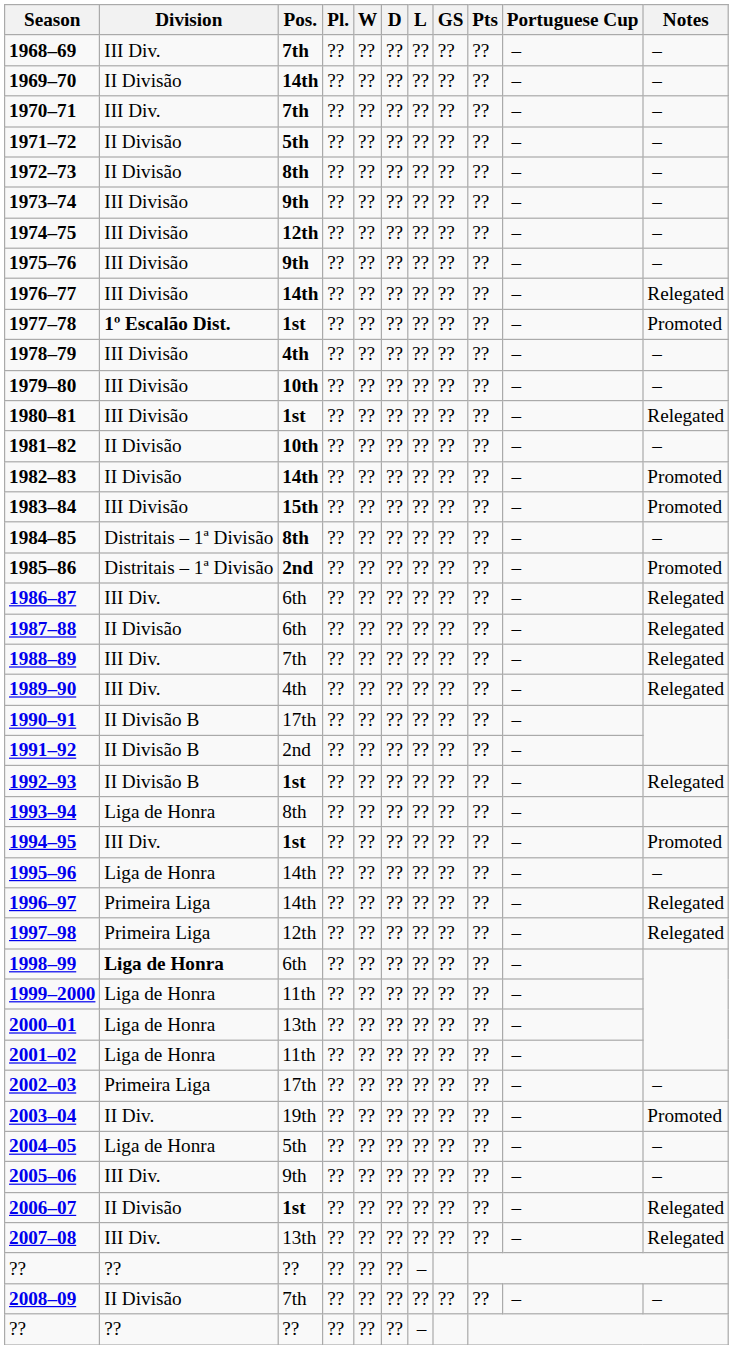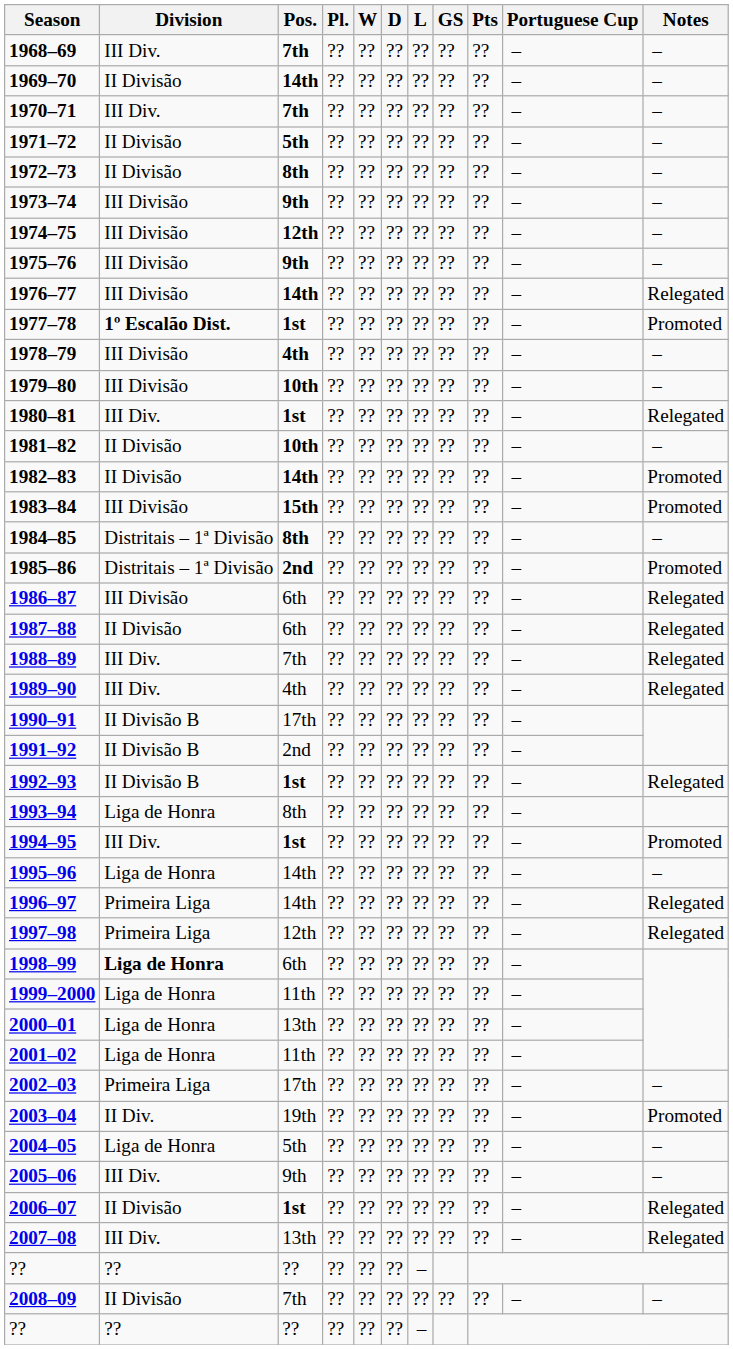 <table class="wikitable">
 <tr>
 <th>Season</th>
 <th>Division</th>
 <th>Pos.</th>
 <th>Pl.</th>
 <th>W</th>
 <th>D</th>
 <th>L</th>
 <th>GS</th>
 <th>Pts</th>
 <th>Portuguese Cup</th>
 <th>Notes</th>
 </tr>
 <tr>
 <td><strong>1968–69</strong></td>
 <td>III Div.</td>
 <td><strong>7th</strong></td>
 <td>??</td>
 <td>??</td>
 <td>??</td>
 <td>??</td>
 <td>??</td>
 <td>??</td>
 <td> –</td>
 <td> –</td>
 </tr>
 <tr>
 <td><strong>1969–70</strong></td>
 <td>II Divisão</td>
 <td><strong>14th</strong></td>
 <td>??</td>
 <td>??</td>
 <td>??</td>
 <td>??</td>
 <td>??</td>
 <td>??</td>
 <td> –</td>
 <td> –</td>
 </tr>
 <tr>
 <td><strong>1970–71</strong></td>
 <td>III Div.</td>
 <td><strong>7th</strong></td>
 <td>??</td>
 <td>??</td>
 <td>??</td>
 <td>??</td>
 <td>??</td>
 <td>??</td>
 <td> –</td>
 <td> –</td>
 </tr>
 <tr>
 <td><strong>1971–72</strong></td>
 <td>II Divisão</td>
 <td><strong>5th</strong></td>
 <td>??</td>
 <td>??</td>
 <td>??</td>
 <td>??</td>
 <td>??</td>
 <td>??</td>
 <td> –</td>
 <td> –</td>
 </tr>
 <tr>
 <td><strong>1972–73</strong></td>
 <td>II Divisão</td>
 <td><strong>8th</strong></td>
 <td>??</td>
 <td>??</td>
 <td>??</td>
 <td>??</td>
 <td>??</td>
 <td>??</td>
 <td> –</td>
 <td> –</td>
 </tr>
 <tr>
 <td><strong>1973–74</strong></td>
 <td>III Divisão</td>
 <td><strong>9th</strong></td>
 <td>??</td>
 <td>??</td>
 <td>??</td>
 <td>??</td>
 <td>??</td>
 <td>??</td>
 <td> –</td>
 <td> –</td>
 </tr>
 <tr>
 <td><strong>1974–75</strong></td>
 <td>III Divisão</td>
 <td><strong>12th</strong></td>
 <td>??</td>
 <td>??</td>
 <td>??</td>
 <td>??</td>
 <td>??</td>
 <td>??</td>
 <td> –</td>
 <td> –</td>
 </tr>
 <tr>
 <td><strong>1975–76</strong></td>
 <td>III Divisão</td>
 <td><strong>9th</strong></td>
 <td>??</td>
 <td>??</td>
 <td>??</td>
 <td>??</td>
 <td>??</td>
 <td>??</td>
 <td> –</td>
 <td> –</td>
 </tr>
 <tr>
 <td><strong>1976–77</strong></td>
 <td>III Divisão</td>
 <td><strong>14th</strong></td>
 <td>??</td>
 <td>??</td>
 <td>??</td>
 <td>??</td>
 <td>??</td>
 <td>??</td>
 <td> –</td>
 <td>Relegated</td>
 </tr>
 <tr>
 <td><strong>1977–78</strong></td>
 <td><strong>1º Escalão Dist.</strong></td>
 <td><strong>1st</strong></td>
 <td>??</td>
 <td>??</td>
 <td>??</td>
 <td>??</td>
 <td>??</td>
 <td>??</td>
 <td> –</td>
 <td>Promoted</td>
 </tr>
 <tr>
 <td><strong>1978–79</strong></td>
 <td>III Divisão</td>
 <td><strong>4th</strong></td>
 <td>??</td>
 <td>??</td>
 <td>??</td>
 <td>??</td>
 <td>??</td>
 <td>??</td>
 <td> –</td>
 <td> –</td>
 </tr>
 <tr>
 <td><strong>1979–80</strong></td>
 <td>III Divisão</td>
 <td><strong>10th</strong></td>
 <td>??</td>
 <td>??</td>
 <td>??</td>
 <td>??</td>
 <td>??</td>
 <td>??</td>
 <td> –</td>
 <td> –</td>
 </tr>
 <tr>
 <td><strong>1980–81</strong></td>
-<td>III Divisão</td>
+<td>III Div.</td>
 <td><strong>1st</strong></td>
 <td>??</td>
 <td>??</td>
 <td>??</td>
 <td>??</td>
 <td>??</td>
 <td>??</td>
 <td> –</td>
 <td>Relegated</td>
 </tr>
 <tr>
 <td><strong>1981–82</strong></td>
 <td>II Divisão</td>
 <td><strong>10th</strong></td>
 <td>??</td>
 <td>??</td>
 <td>??</td>
 <td>??</td>
 <td>??</td>
 <td>??</td>
 <td> –</td>
 <td> –</td>
 </tr>
 <tr>
 <td><strong>1982–83</strong></td>
 <td>II Divisão</td>
 <td><strong>14th</strong></td>
 <td>??</td>
 <td>??</td>
 <td>??</td>
 <td>??</td>
 <td>??</td>
 <td>??</td>
 <td> –</td>
 <td>Promoted</td>
 </tr>
 <tr>
 <td><strong>1983–84</strong></td>
 <td>III Divisão</td>
 <td><strong>15th</strong></td>
 <td>??</td>
 <td>??</td>
 <td>??</td>
 <td>??</td>
 <td>??</td>
 <td>??</td>
 <td> –</td>
 <td>Promoted</td>
 </tr>
 <tr>
 <td><strong>1984–85</strong></td>
 <td>Distritais – 1ª Divisão</td>
 <td><strong>8th</strong></td>
 <td>??</td>
 <td>??</td>
 <td>??</td>
 <td>??</td>
 <td>??</td>
 <td>??</td>
 <td> –</td>
 <td> –</td>
 </tr>
 <tr>
 <td><strong>1985–86</strong></td>
 <td>Distritais – 1ª Divisão</td>
 <td><strong>2nd</strong></td>
 <td>??</td>
 <td>??</td>
 <td>??</td>
 <td>??</td>
 <td>??</td>
 <td>??</td>
 <td> –</td>
 <td>Promoted</td>
 </tr>
 <tr>
 <td><strong><a href='#'>1986–87</a></strong></td>
-<td>III Div.</td>
+<td>III Divisão</td>
 <td>6th</td>
 <td>??</td>
 <td>??</td>
 <td>??</td>
 <td>??</td>
 <td>??</td>
 <td>??</td>
 <td> –</td>
 <td>Relegated</td>
 </tr>
 <tr>
 <td><strong><a href='#'>1987–88</a></strong></td>
 <td>II Divisão</td>
 <td>6th</td>
 <td>??</td>
 <td>??</td>
 <td>??</td>
 <td>??</td>
 <td>??</td>
 <td>??</td>
 <td> –</td>
 <td>Relegated</td>
 </tr>
 <tr>
 <td><strong><a href='#'>1988–89</a></strong></td>
 <td>III Div.</td>
 <td>7th</td>
 <td>??</td>
 <td>??</td>
 <td>??</td>
 <td>??</td>
 <td>??</td>
 <td>??</td>
 <td> –</td>
 <td>Relegated</td>
 </tr>
 <tr>
 <td><strong><a href='#'>1989–90</a></strong></td>
 <td>III Div.</td>
 <td>4th</td>
 <td>??</td>
 <td>??</td>
 <td>??</td>
 <td>??</td>
 <td>??</td>
 <td>??</td>
 <td> –</td>
 <td>Relegated</td>
 </tr>
 <tr>
 <td><strong><a href='#'>1990–91</a></strong></td>
 <td>II Divisão B</td>
 <td>17th</td>
 <td>??</td>
 <td>??</td>
 <td>??</td>
 <td>??</td>
 <td>??</td>
 <td>??</td>
 <td> –</td>
 </tr>
 <tr>
 <td><strong><a href='#'>1991–92</a></strong></td>
 <td>II Divisão B</td>
 <td>2nd</td>
 <td>??</td>
 <td>??</td>
 <td>??</td>
 <td>??</td>
 <td>??</td>
 <td>??</td>
 <td> –</td>
 </tr>
 <tr>
 <td><strong><a href='#'>1992–93</a></strong></td>
 <td>II Divisão B</td>
 <td><strong>1st</strong></td>
 <td>??</td>
 <td>??</td>
 <td>??</td>
 <td>??</td>
 <td>??</td>
 <td>??</td>
 <td> –</td>
 <td>Relegated</td>
 </tr>
 <tr>
 <td><strong><a href='#'>1993–94</a></strong></td>
 <td>Liga de Honra</td>
 <td>8th</td>
 <td>??</td>
 <td>??</td>
 <td>??</td>
 <td>??</td>
 <td>??</td>
 <td>??</td>
 <td> –</td>
 </tr>
 <tr>
 <td><strong><a href='#'>1994–95</a></strong></td>
 <td>III Div.</td>
 <td><strong>1st</strong></td>
 <td>??</td>
 <td>??</td>
 <td>??</td>
 <td>??</td>
 <td>??</td>
 <td>??</td>
 <td> –</td>
 <td>Promoted</td>
 </tr>
 <tr>
 <td><strong><a href='#'>1995–96</a></strong></td>
 <td>Liga de Honra</td>
 <td>14th</td>
 <td>??</td>
 <td>??</td>
 <td>??</td>
 <td>??</td>
 <td>??</td>
 <td>??</td>
 <td> –</td>
 <td> –</td>
 </tr>
 <tr>
 <td><strong><a href='#'>1996–97</a></strong></td>
 <td>Primeira Liga</td>
 <td>14th</td>
 <td>??</td>
 <td>??</td>
 <td>??</td>
 <td>??</td>
 <td>??</td>
 <td>??</td>
 <td> –</td>
 <td>Relegated</td>
 </tr>
 <tr>
 <td><strong><a href='#'>1997–98</a></strong></td>
 <td>Primeira Liga</td>
 <td>12th</td>
 <td>??</td>
 <td>??</td>
 <td>??</td>
 <td>??</td>
 <td>??</td>
 <td>??</td>
 <td> –</td>
 <td>Relegated</td>
 </tr>
 <tr>
 <td><strong><a href='#'>1998–99</a></strong></td>
 <td><strong>Liga de Honra</strong></td>
 <td>6th</td>
 <td>??</td>
 <td>??</td>
 <td>??</td>
 <td>??</td>
 <td>??</td>
 <td>??</td>
 <td> –</td>
 </tr>
 <tr>
 <td><strong><a href='#'>1999–2000</a></strong></td>
 <td>Liga de Honra</td>
 <td>11th</td>
 <td>??</td>
 <td>??</td>
 <td>??</td>
 <td>??</td>
 <td>??</td>
 <td>??</td>
 <td> –</td>
 </tr>
 <tr>
 <td><strong><a href='#'>2000–01</a></strong></td>
 <td>Liga de Honra</td>
 <td>13th</td>
 <td>??</td>
 <td>??</td>
 <td>??</td>
 <td>??</td>
 <td>??</td>
 <td>??</td>
 <td> –</td>
 </tr>
 <tr>
 <td><strong><a href='#'>2001–02</a></strong></td>
 <td>Liga de Honra</td>
 <td>11th</td>
 <td>??</td>
 <td>??</td>
 <td>??</td>
 <td>??</td>
 <td>??</td>
 <td>??</td>
 <td> –</td>
 </tr>
 <tr>
 <td><strong><a href='#'>2002–03</a></strong></td>
 <td>Primeira Liga</td>
 <td>17th</td>
 <td>??</td>
 <td>??</td>
 <td>??</td>
 <td>??</td>
 <td>??</td>
 <td>??</td>
 <td> –</td>
 <td> –</td>
 </tr>
 <tr>
 <td><strong><a href='#'>2003–04</a></strong></td>
 <td>II Div.</td>
 <td>19th</td>
 <td>??</td>
 <td>??</td>
 <td>??</td>
 <td>??</td>
 <td>??</td>
 <td>??</td>
 <td> –</td>
 <td>Promoted</td>
 </tr>
 <tr>
 <td><strong><a href='#'>2004–05</a></strong></td>
 <td>Liga de Honra</td>
 <td>5th</td>
 <td>??</td>
 <td>??</td>
 <td>??</td>
 <td>??</td>
 <td>??</td>
 <td>??</td>
 <td> –</td>
 <td> –</td>
 </tr>
 <tr>
 <td><strong><a href='#'>2005–06</a></strong></td>
 <td>III Div.</td>
 <td>9th</td>
 <td>??</td>
 <td>??</td>
 <td>??</td>
 <td>??</td>
 <td>??</td>
 <td>??</td>
 <td> –</td>
 <td> –</td>
 </tr>
 <tr>
 <td><strong><a href='#'>2006–07</a></strong></td>
 <td>II Divisão</td>
 <td><strong>1st</strong></td>
 <td>??</td>
 <td>??</td>
 <td>??</td>
 <td>??</td>
 <td>??</td>
 <td>??</td>
 <td> –</td>
 <td>Relegated</td>
 </tr>
 <tr>
 <td><strong><a href='#'>2007–08</a></strong></td>
 <td>III Div.</td>
 <td>13th</td>
 <td>??</td>
 <td>??</td>
 <td>??</td>
 <td>??</td>
 <td>??</td>
 <td>??</td>
 <td> –</td>
 <td>Relegated</td>
 </tr>
 <tr>
 <td>??</td>
 <td>??</td>
 <td>??</td>
 <td>??</td>
 <td>??</td>
 <td>??</td>
 <td> –</td>
 <td></td>
 </tr>
 <tr>
 <td><strong><a href='#'>2008–09</a></strong></td>
 <td>II Divisão</td>
 <td>7th</td>
 <td>??</td>
 <td>??</td>
 <td>??</td>
 <td>??</td>
 <td>??</td>
 <td>??</td>
 <td> –</td>
 <td> –</td>
 </tr>
 <tr>
 <td>??</td>
 <td>??</td>
 <td>??</td>
 <td>??</td>
 <td>??</td>
 <td>??</td>
 <td> –</td>
 <td></td>
 </tr>
 </table>
